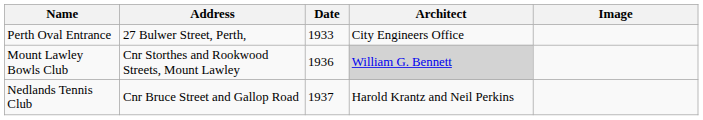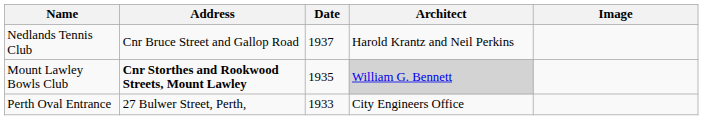 <table class="wikitable sortable">
 <tr>
 <th scope="col" style="text-align: center; width: 150px;">Name</th>
 <th scope="col" style="text-align: center; width: 250px;">Address</th>
 <th scope="col" style="text-align: center; width: 50px;">Date</th>
 <th scope="col" style="text-align: center; width: 250px;">Architect</th>
 <th scope="col" style="text-align: center; width: 225px;">Image</th>
 </tr>
 <tr>
+<td>Nedlands Tennis Club</td>
+<td>Cnr Bruce Street and Gallop Road</td>
+<td>1937</td>
+<td>Harold Krantz and Neil Perkins</td>
+<td></td>
+</tr>
+<tr>
+<td>Mount Lawley Bowls Club</td>
+<td><strong>Cnr Storthes and Rookwood Streets, Mount Lawley</strong></td>
+<td>1935</td>
+<td style="background: lightgrey;"><a href='#'>William G. Bennett</a></td>
+<td></td>
+</tr>
+<tr>
 <td>Perth Oval Entrance</td>
 <td>27 Bulwer Street, Perth,</td>
 <td>1933</td>
 <td>City Engineers Office</td>
 <td></td>
 </tr>
-<tr>
-<td>Mount Lawley Bowls Club</td>
-<td>Cnr Storthes and Rookwood Streets, Mount Lawley</td>
-<td>1936</td>
-<td style="background: lightgrey;"><a href='#'>William G. Bennett</a></td>
-<td></td>
-</tr>
-<tr>
-<td>Nedlands Tennis Club</td>
-<td>Cnr Bruce Street and Gallop Road</td>
-<td>1937</td>
-<td>Harold Krantz and Neil Perkins</td>
-<td></td>
-</tr>
 </table>
